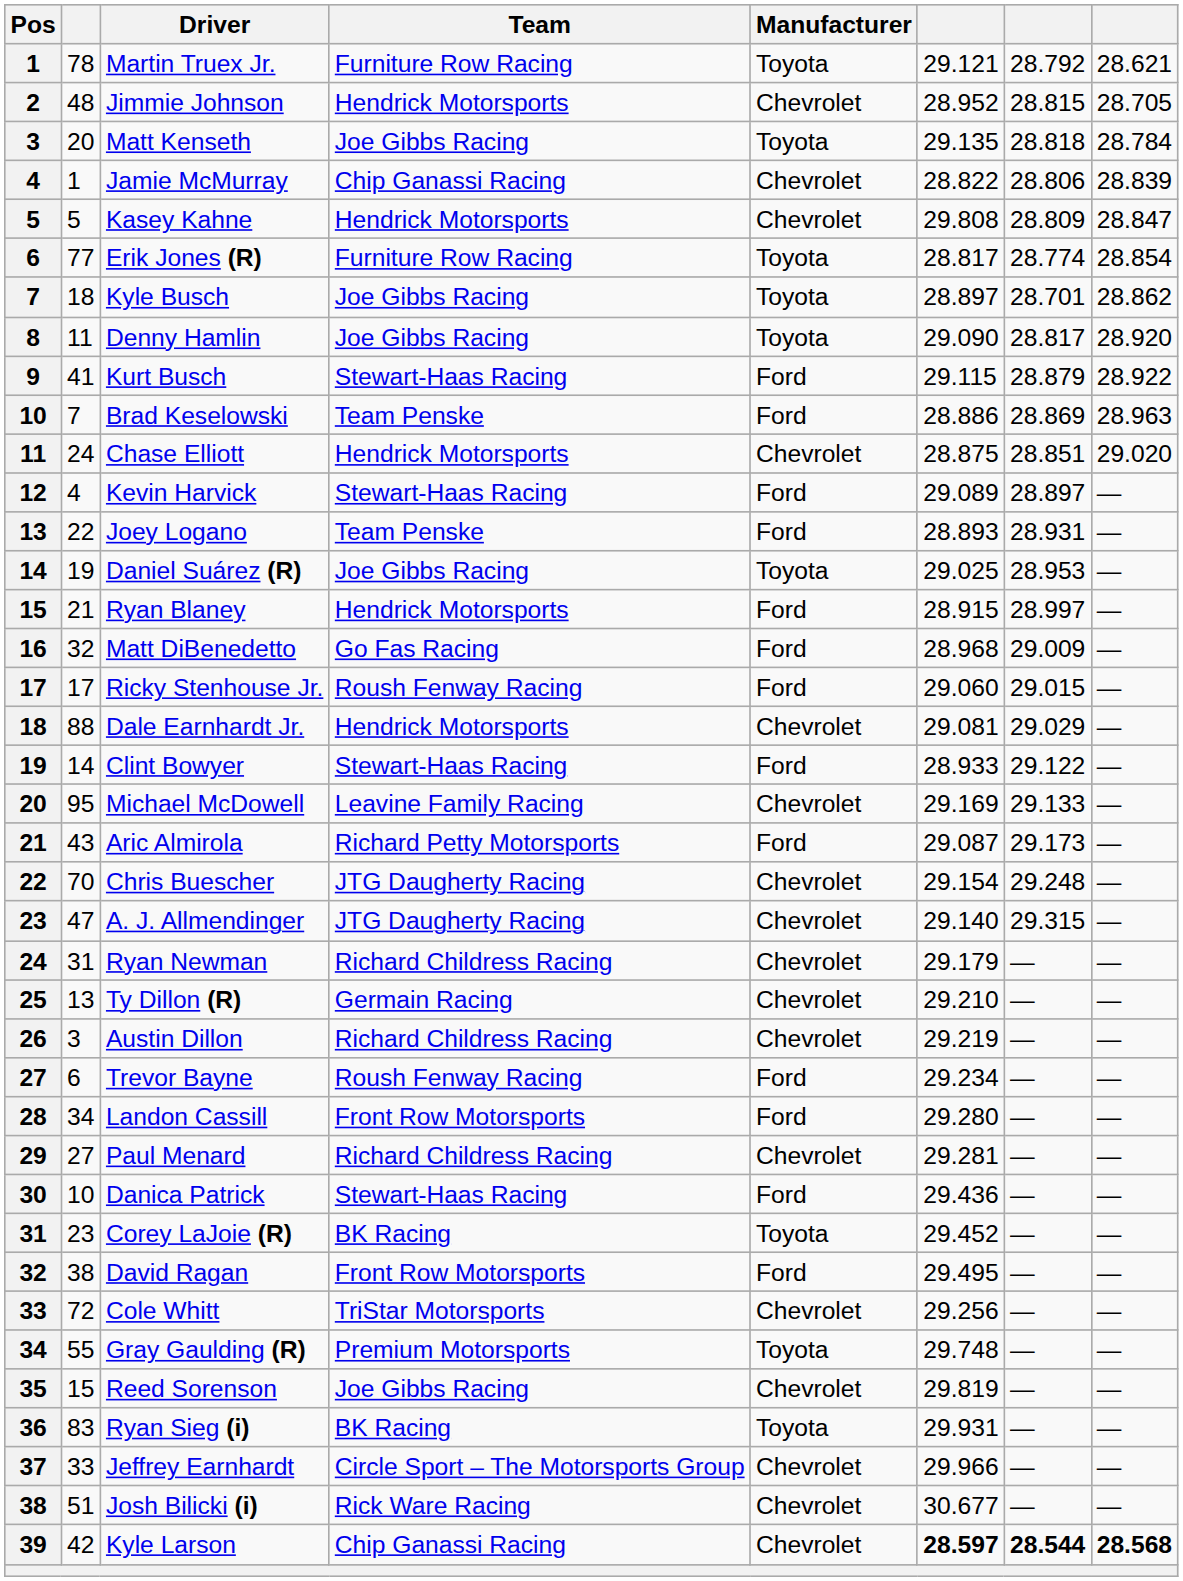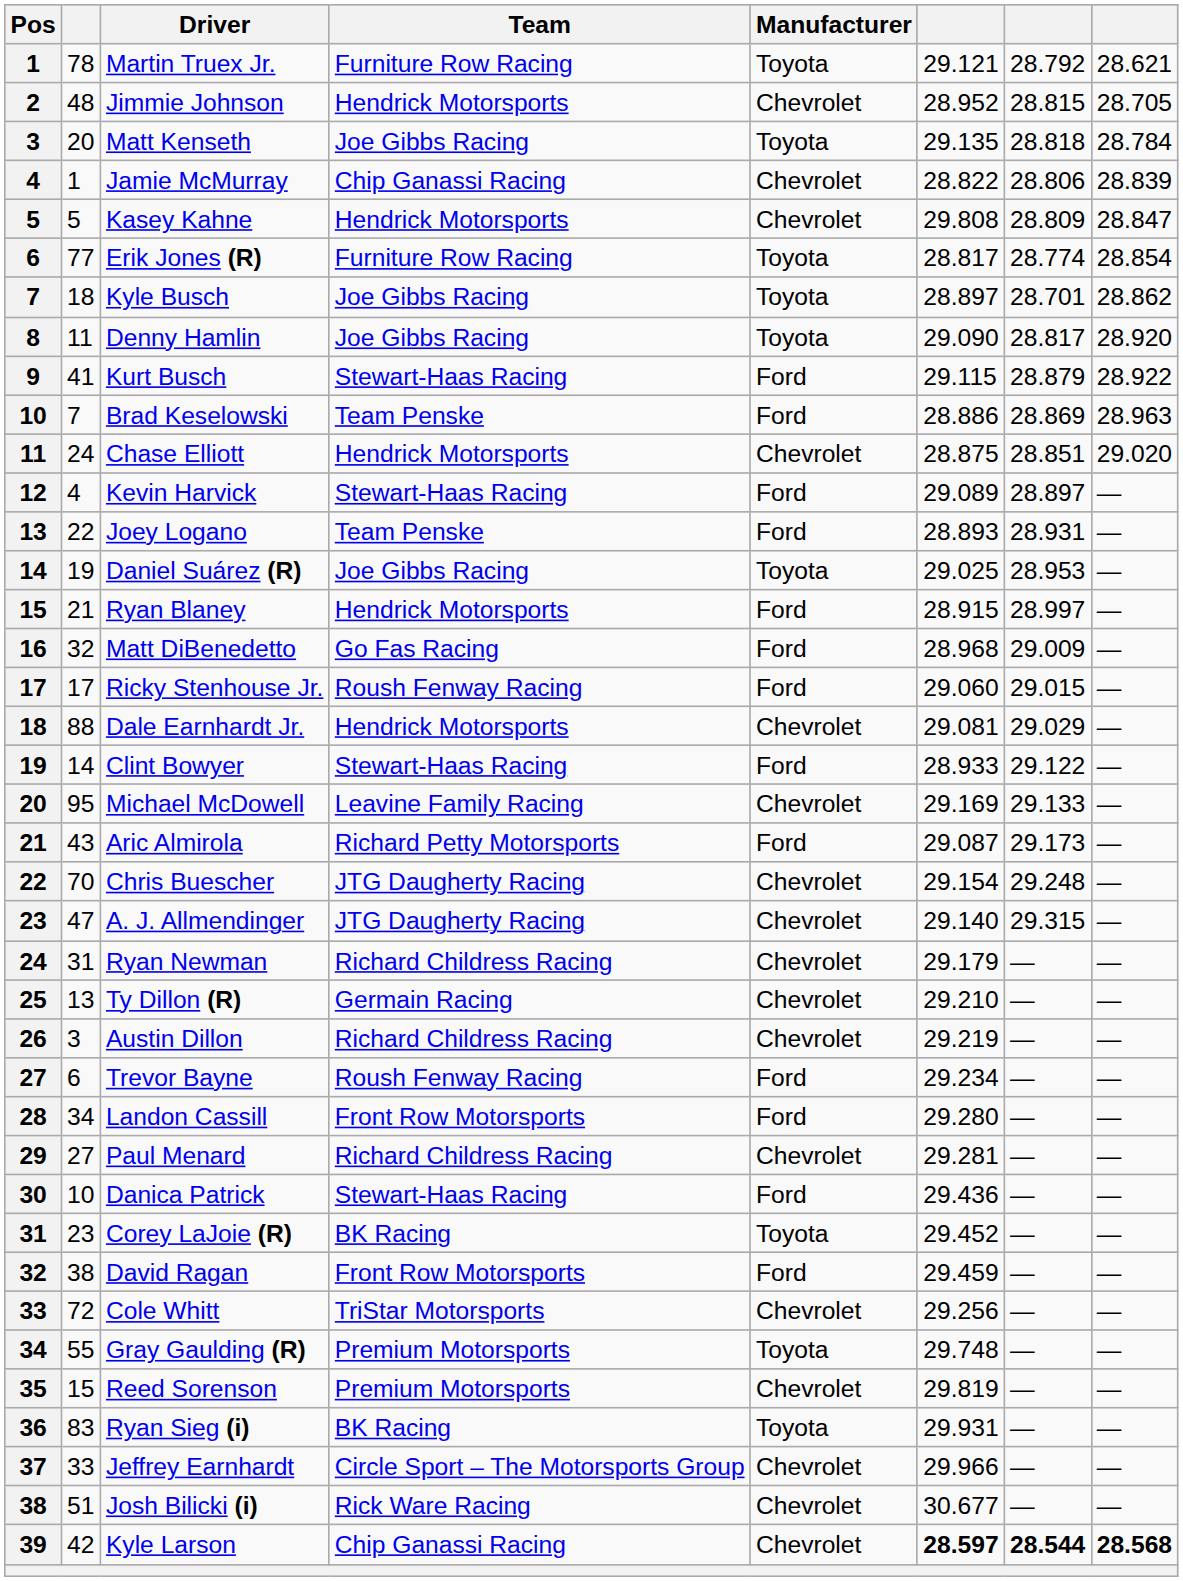 <table class="wikitable" style="font-size:95%">
 <tr>
 <th>Pos</th>
 <th></th>
 <th>Driver</th>
 <th>Team</th>
 <th>Manufacturer</th>
 <th></th>
 <th></th>
 <th></th>
 </tr>
 <tr>
 <th>1</th>
 <td>78</td>
 <td><a href='#'>Martin Truex Jr.</a></td>
 <td><a href='#'>Furniture Row Racing</a></td>
 <td>Toyota</td>
 <td>29.121</td>
 <td>28.792</td>
 <td>28.621</td>
 </tr>
 <tr>
 <th>2</th>
 <td>48</td>
 <td><a href='#'>Jimmie Johnson</a></td>
 <td><a href='#'>Hendrick Motorsports</a></td>
 <td>Chevrolet</td>
 <td>28.952</td>
 <td>28.815</td>
 <td>28.705</td>
 </tr>
 <tr>
 <th>3</th>
 <td>20</td>
 <td><a href='#'>Matt Kenseth</a></td>
 <td><a href='#'>Joe Gibbs Racing</a></td>
 <td>Toyota</td>
 <td>29.135</td>
 <td>28.818</td>
 <td>28.784</td>
 </tr>
 <tr>
 <th>4</th>
 <td>1</td>
 <td><a href='#'>Jamie McMurray</a></td>
 <td><a href='#'>Chip Ganassi Racing</a></td>
 <td>Chevrolet</td>
 <td>28.822</td>
 <td>28.806</td>
 <td>28.839</td>
 </tr>
 <tr>
 <th>5</th>
 <td>5</td>
 <td><a href='#'>Kasey Kahne</a></td>
 <td><a href='#'>Hendrick Motorsports</a></td>
 <td>Chevrolet</td>
 <td>29.808</td>
 <td>28.809</td>
 <td>28.847</td>
 </tr>
 <tr>
 <th>6</th>
 <td>77</td>
 <td><a href='#'>Erik Jones</a> <strong>(R)</strong></td>
 <td><a href='#'>Furniture Row Racing</a></td>
 <td>Toyota</td>
 <td>28.817</td>
 <td>28.774</td>
 <td>28.854</td>
 </tr>
 <tr>
 <th>7</th>
 <td>18</td>
 <td><a href='#'>Kyle Busch</a></td>
 <td><a href='#'>Joe Gibbs Racing</a></td>
 <td>Toyota</td>
 <td>28.897</td>
 <td>28.701</td>
 <td>28.862</td>
 </tr>
 <tr>
 <th>8</th>
 <td>11</td>
 <td><a href='#'>Denny Hamlin</a></td>
 <td><a href='#'>Joe Gibbs Racing</a></td>
 <td>Toyota</td>
 <td>29.090</td>
 <td>28.817</td>
 <td>28.920</td>
 </tr>
 <tr>
 <th>9</th>
 <td>41</td>
 <td><a href='#'>Kurt Busch</a></td>
 <td><a href='#'>Stewart-Haas Racing</a></td>
 <td>Ford</td>
 <td>29.115</td>
 <td>28.879</td>
 <td>28.922</td>
 </tr>
 <tr>
 <th>10</th>
 <td>7</td>
 <td><a href='#'>Brad Keselowski</a></td>
 <td><a href='#'>Team Penske</a></td>
 <td>Ford</td>
 <td>28.886</td>
 <td>28.869</td>
 <td>28.963</td>
 </tr>
 <tr>
 <th>11</th>
 <td>24</td>
 <td><a href='#'>Chase Elliott</a></td>
 <td><a href='#'>Hendrick Motorsports</a></td>
 <td>Chevrolet</td>
 <td>28.875</td>
 <td>28.851</td>
 <td>29.020</td>
 </tr>
 <tr>
 <th>12</th>
 <td>4</td>
 <td><a href='#'>Kevin Harvick</a></td>
 <td><a href='#'>Stewart-Haas Racing</a></td>
 <td>Ford</td>
 <td>29.089</td>
 <td>28.897</td>
 <td>—</td>
 </tr>
 <tr>
 <th>13</th>
 <td>22</td>
 <td><a href='#'>Joey Logano</a></td>
 <td><a href='#'>Team Penske</a></td>
 <td>Ford</td>
 <td>28.893</td>
 <td>28.931</td>
 <td>—</td>
 </tr>
 <tr>
 <th>14</th>
 <td>19</td>
 <td><a href='#'>Daniel Suárez</a> <strong>(R)</strong></td>
 <td><a href='#'>Joe Gibbs Racing</a></td>
 <td>Toyota</td>
 <td>29.025</td>
 <td>28.953</td>
 <td>—</td>
 </tr>
 <tr>
 <th>15</th>
 <td>21</td>
 <td><a href='#'>Ryan Blaney</a></td>
 <td><a href='#'>Hendrick Motorsports</a></td>
 <td>Ford</td>
 <td>28.915</td>
 <td>28.997</td>
 <td>—</td>
 </tr>
 <tr>
 <th>16</th>
 <td>32</td>
 <td><a href='#'>Matt DiBenedetto</a></td>
 <td><a href='#'>Go Fas Racing</a></td>
 <td>Ford</td>
 <td>28.968</td>
 <td>29.009</td>
 <td>—</td>
 </tr>
 <tr>
 <th>17</th>
 <td>17</td>
 <td><a href='#'>Ricky Stenhouse Jr.</a></td>
 <td><a href='#'>Roush Fenway Racing</a></td>
 <td>Ford</td>
 <td>29.060</td>
 <td>29.015</td>
 <td>—</td>
 </tr>
 <tr>
 <th>18</th>
 <td>88</td>
 <td><a href='#'>Dale Earnhardt Jr.</a></td>
 <td><a href='#'>Hendrick Motorsports</a></td>
 <td>Chevrolet</td>
 <td>29.081</td>
 <td>29.029</td>
 <td>—</td>
 </tr>
 <tr>
 <th>19</th>
 <td>14</td>
 <td><a href='#'>Clint Bowyer</a></td>
 <td><a href='#'>Stewart-Haas Racing</a></td>
 <td>Ford</td>
 <td>28.933</td>
 <td>29.122</td>
 <td>—</td>
 </tr>
 <tr>
 <th>20</th>
 <td>95</td>
 <td><a href='#'>Michael McDowell</a></td>
 <td><a href='#'>Leavine Family Racing</a></td>
 <td>Chevrolet</td>
 <td>29.169</td>
 <td>29.133</td>
 <td>—</td>
 </tr>
 <tr>
 <th>21</th>
 <td>43</td>
 <td><a href='#'>Aric Almirola</a></td>
 <td><a href='#'>Richard Petty Motorsports</a></td>
 <td>Ford</td>
 <td>29.087</td>
 <td>29.173</td>
 <td>—</td>
 </tr>
 <tr>
 <th>22</th>
 <td>70</td>
 <td><a href='#'>Chris Buescher</a></td>
 <td><a href='#'>JTG Daugherty Racing</a></td>
 <td>Chevrolet</td>
 <td>29.154</td>
 <td>29.248</td>
 <td>—</td>
 </tr>
 <tr>
 <th>23</th>
 <td>47</td>
 <td><a href='#'>A. J. Allmendinger</a></td>
 <td><a href='#'>JTG Daugherty Racing</a></td>
 <td>Chevrolet</td>
 <td>29.140</td>
 <td>29.315</td>
 <td>—</td>
 </tr>
 <tr>
 <th>24</th>
 <td>31</td>
 <td><a href='#'>Ryan Newman</a></td>
 <td><a href='#'>Richard Childress Racing</a></td>
 <td>Chevrolet</td>
 <td>29.179</td>
 <td>—</td>
 <td>—</td>
 </tr>
 <tr>
 <th>25</th>
 <td>13</td>
 <td><a href='#'>Ty Dillon</a> <strong>(R)</strong></td>
 <td><a href='#'>Germain Racing</a></td>
 <td>Chevrolet</td>
 <td>29.210</td>
 <td>—</td>
 <td>—</td>
 </tr>
 <tr>
 <th>26</th>
 <td>3</td>
 <td><a href='#'>Austin Dillon</a></td>
 <td><a href='#'>Richard Childress Racing</a></td>
 <td>Chevrolet</td>
 <td>29.219</td>
 <td>—</td>
 <td>—</td>
 </tr>
 <tr>
 <th>27</th>
 <td>6</td>
 <td><a href='#'>Trevor Bayne</a></td>
 <td><a href='#'>Roush Fenway Racing</a></td>
 <td>Ford</td>
 <td>29.234</td>
 <td>—</td>
 <td>—</td>
 </tr>
 <tr>
 <th>28</th>
 <td>34</td>
 <td><a href='#'>Landon Cassill</a></td>
 <td><a href='#'>Front Row Motorsports</a></td>
 <td>Ford</td>
 <td>29.280</td>
 <td>—</td>
 <td>—</td>
 </tr>
 <tr>
 <th>29</th>
 <td>27</td>
 <td><a href='#'>Paul Menard</a></td>
 <td><a href='#'>Richard Childress Racing</a></td>
 <td>Chevrolet</td>
 <td>29.281</td>
 <td>—</td>
 <td>—</td>
 </tr>
 <tr>
 <th>30</th>
 <td>10</td>
 <td><a href='#'>Danica Patrick</a></td>
 <td><a href='#'>Stewart-Haas Racing</a></td>
 <td>Ford</td>
 <td>29.436</td>
 <td>—</td>
 <td>—</td>
 </tr>
 <tr>
 <th>31</th>
 <td>23</td>
 <td><a href='#'>Corey LaJoie</a> <strong>(R)</strong></td>
 <td><a href='#'>BK Racing</a></td>
 <td>Toyota</td>
 <td>29.452</td>
 <td>—</td>
 <td>—</td>
 </tr>
 <tr>
 <th>32</th>
 <td>38</td>
 <td><a href='#'>David Ragan</a></td>
 <td><a href='#'>Front Row Motorsports</a></td>
 <td>Ford</td>
-<td>29.495</td>
+<td>29.459</td>
 <td>—</td>
 <td>—</td>
 </tr>
 <tr>
 <th>33</th>
 <td>72</td>
 <td><a href='#'>Cole Whitt</a></td>
 <td><a href='#'>TriStar Motorsports</a></td>
 <td>Chevrolet</td>
 <td>29.256</td>
 <td>—</td>
 <td>—</td>
 </tr>
 <tr>
 <th>34</th>
 <td>55</td>
 <td><a href='#'>Gray Gaulding</a> <strong>(R)</strong></td>
 <td><a href='#'>Premium Motorsports</a></td>
 <td>Toyota</td>
 <td>29.748</td>
 <td>—</td>
 <td>—</td>
 </tr>
 <tr>
 <th>35</th>
 <td>15</td>
 <td><a href='#'>Reed Sorenson</a></td>
-<td><a href='#'>Joe Gibbs Racing</a></td>
+<td><a href='#'>Premium Motorsports</a></td>
 <td>Chevrolet</td>
 <td>29.819</td>
 <td>—</td>
 <td>—</td>
 </tr>
 <tr>
 <th>36</th>
 <td>83</td>
 <td><a href='#'>Ryan Sieg</a> <strong>(i)</strong></td>
 <td><a href='#'>BK Racing</a></td>
 <td>Toyota</td>
 <td>29.931</td>
 <td>—</td>
 <td>—</td>
 </tr>
 <tr>
 <th>37</th>
 <td>33</td>
 <td><a href='#'>Jeffrey Earnhardt</a></td>
 <td><a href='#'>Circle Sport – The Motorsports Group</a></td>
 <td>Chevrolet</td>
 <td>29.966</td>
 <td>—</td>
 <td>—</td>
 </tr>
 <tr>
 <th>38</th>
 <td>51</td>
 <td><a href='#'>Josh Bilicki</a> <strong>(i)</strong></td>
 <td><a href='#'>Rick Ware Racing</a></td>
 <td>Chevrolet</td>
 <td>30.677</td>
 <td>—</td>
 <td>—</td>
 </tr>
 <tr>
 <th>39</th>
 <td>42</td>
 <td><a href='#'>Kyle Larson</a></td>
 <td><a href='#'>Chip Ganassi Racing</a></td>
 <td>Chevrolet</td>
 <td><strong>28.597</strong></td>
 <td><strong>28.544</strong></td>
 <td><strong>28.568</strong></td>
 </tr>
 <tr>
 <th colspan="8"></th>
 </tr>
 </table>
